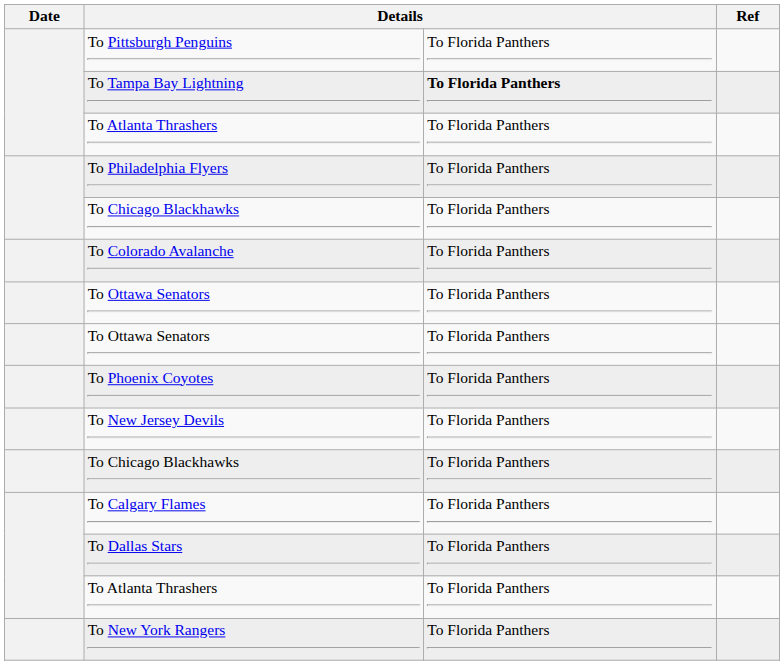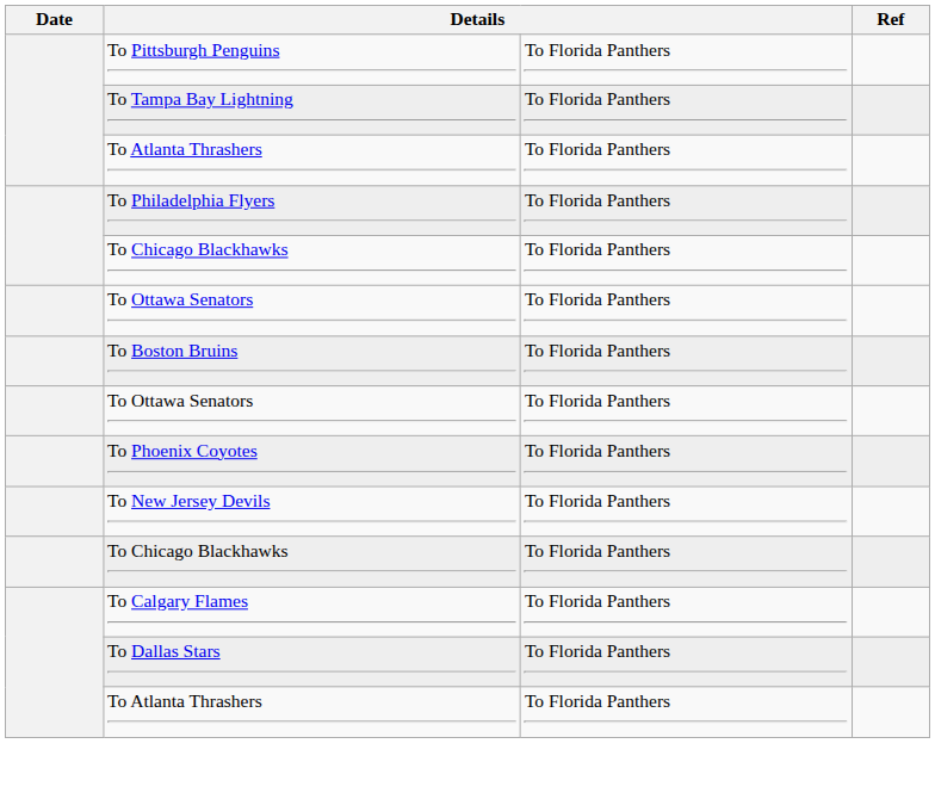 <table class="wikitable plainrowheaders" style="width: 50em;">
 <tr>
 <th scope="col">Date</th>
 <th scope="col" colspan="2">Details</th>
 <th scope="col">Ref</th>
 </tr>
 <tr>
 <th scope="row" rowspan=3></th>
 <td valign="top">To <a href='#'>Pittsburgh Penguins</a><hr></td>
 <td valign="top">To Florida Panthers<hr></td>
 <td></td>
 </tr>
 <tr style="background:#eee;">
 <td valign="top">To <a href='#'>Tampa Bay Lightning</a><hr></td>
-<td valign="top"><strong>To Florida Panthers<hr></strong></td>
+<td valign="top">To Florida Panthers<hr></td>
 <td></td>
 </tr>
 <tr>
 <td valign="top">To <a href='#'>Atlanta Thrashers</a><hr></td>
 <td valign="top">To Florida Panthers<hr></td>
 <td></td>
 </tr>
 <tr style="background:#eee;">
 <th scope="row" rowspan=2></th>
 <td valign="top">To <a href='#'>Philadelphia Flyers</a><hr></td>
 <td valign="top">To Florida Panthers<hr></td>
 <td></td>
 </tr>
 <tr>
 <td valign="top">To <a href='#'>Chicago Blackhawks</a> <hr></td>
 <td valign="top">To Florida Panthers <hr></td>
 <td></td>
 </tr>
-<tr style="background:#eee;">
+<tr>
 <th scope="row"></th>
-<td valign="top">To <a href='#'>Colorado Avalanche</a><hr></td>
+<td valign="top">To <a href='#'>Ottawa Senators</a><hr></td>
 <td valign="top">To Florida Panthers<hr></td>
 <td></td>
 </tr>
-<tr>
+<tr style="background:#eee;">
 <th scope="row"></th>
-<td valign="top">To <a href='#'>Ottawa Senators</a><hr></td>
+<td valign="top">To <a href='#'>Boston Bruins</a><hr></td>
 <td valign="top">To Florida Panthers<hr></td>
 <td></td>
 </tr>
 <tr>
 <th scope="row"></th>
 <td valign="top">To Ottawa Senators<hr></td>
 <td valign="top">To Florida Panthers<hr></td>
 <td></td>
 </tr>
 <tr style="background:#eee;">
 <th scope="row"></th>
 <td valign="top">To <a href='#'>Phoenix Coyotes</a><hr></td>
 <td valign="top">To Florida Panthers<hr></td>
 <td></td>
 </tr>
 <tr>
 <th scope="row"></th>
 <td valign="top">To <a href='#'>New Jersey Devils</a><hr></td>
 <td valign="top">To Florida Panthers<hr></td>
 <td></td>
 </tr>
 <tr style="background:#eee;">
 <th scope="row"></th>
 <td valign="top">To Chicago Blackhawks<hr></td>
 <td valign="top">To Florida Panthers<hr></td>
 <td></td>
 </tr>
 <tr>
 <th scope="row" rowspan=3></th>
 <td valign="top">To <a href='#'>Calgary Flames</a><hr></td>
 <td valign="top">To Florida Panthers<hr></td>
 <td></td>
 </tr>
 <tr style="background:#eee;">
 <td valign="top">To <a href='#'>Dallas Stars</a><hr></td>
 <td valign="top">To Florida Panthers<hr></td>
 <td></td>
 </tr>
 <tr>
 <td valign="top">To Atlanta Thrashers<hr></td>
 <td valign="top">To Florida Panthers<hr></td>
 <td></td>
 </tr>
-<tr style="background:#eee;">
-<th scope="row"></th>
-<td valign="top">To <a href='#'>New York Rangers</a><hr></td>
-<td valign="top">To Florida Panthers<hr></td>
-<td></td>
-</tr>
 </table>
